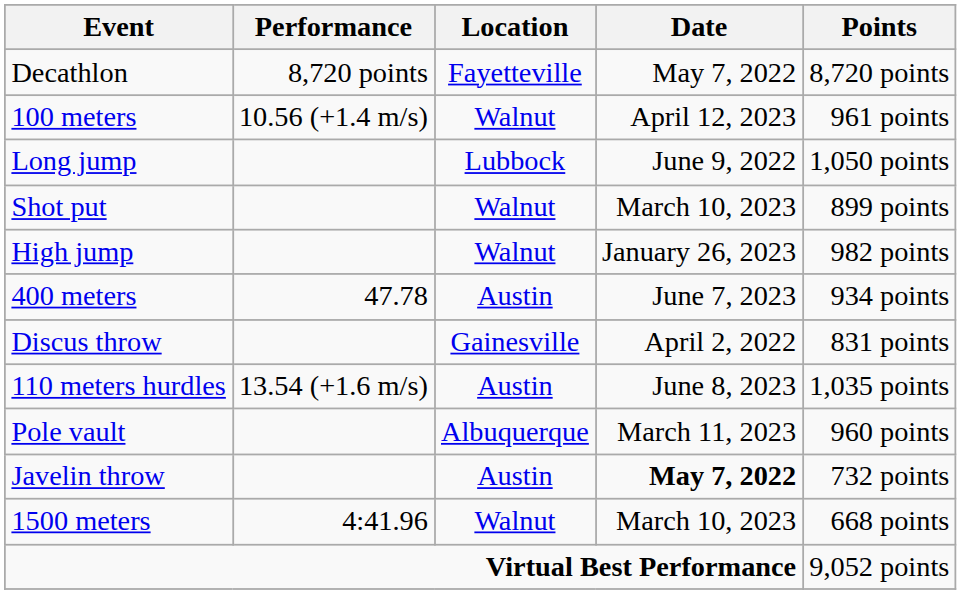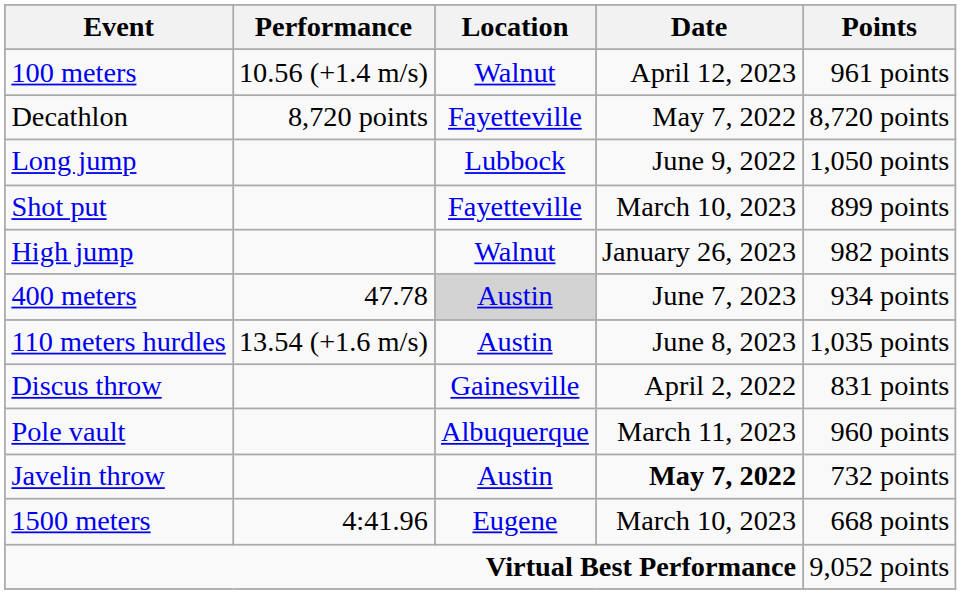 <table class="wikitable">
 <tr>
 <th>Event</th>
 <th>Performance</th>
 <th>Location</th>
 <th>Date</th>
 <th>Points</th>
 </tr>
 <tr>
+<td><a href='#'>100 meters</a></td>
+<td align=right>10.56 (+1.4 m/s)</td>
+<td align=center><a href='#'>Walnut</a></td>
+<td align=right>April 12, 2023</td>
+<td align=right>961 points</td>
+</tr>
+<tr>
 <td>Decathlon</td>
 <td align=right>8,720 points</td>
 <td align=center><a href='#'>Fayetteville</a></td>
 <td align=right>May 7, 2022</td>
 <td align=right>8,720 points</td>
-</tr>
-<tr>
-<td><a href='#'>100 meters</a></td>
-<td align=right>10.56 (+1.4 m/s)</td>
-<td align=center><a href='#'>Walnut</a></td>
-<td align=right>April 12, 2023</td>
-<td align=right>961 points</td>
 </tr>
 <tr>
 <td><a href='#'>Long jump</a></td>
 <td align=right></td>
 <td align=center><a href='#'>Lubbock</a></td>
 <td align=right>June 9, 2022</td>
 <td align=right>1,050 points</td>
 </tr>
 <tr>
 <td><a href='#'>Shot put</a></td>
 <td align=right></td>
-<td align=center><a href='#'>Walnut</a></td>
+<td align=center><a href='#'>Fayetteville</a></td>
 <td align=right>March 10, 2023</td>
 <td align=right>899 points</td>
 </tr>
 <tr>
 <td><a href='#'>High jump</a></td>
 <td align=right></td>
 <td align=center><a href='#'>Walnut</a></td>
 <td align=right>January 26, 2023</td>
 <td align=right>982 points</td>
 </tr>
 <tr>
 <td><a href='#'>400 meters</a></td>
 <td align=right>47.78</td>
-<td align=center><a href='#'>Austin</a></td>
+<td align=center style="background: lightgrey;"><a href='#'>Austin</a></td>
 <td align=right>June 7, 2023</td>
 <td align=right>934 points</td>
+</tr>
+<tr>
+<td><a href='#'>110 meters hurdles</a></td>
+<td align=right>13.54 (+1.6 m/s)</td>
+<td align=center><a href='#'>Austin</a></td>
+<td align=right>June 8, 2023</td>
+<td align=right>1,035 points</td>
 </tr>
 <tr>
 <td><a href='#'>Discus throw</a></td>
 <td align=right></td>
 <td align=center><a href='#'>Gainesville</a></td>
 <td align=right>April 2, 2022</td>
 <td align=right>831 points</td>
-</tr>
-<tr>
-<td><a href='#'>110 meters hurdles</a></td>
-<td align=right>13.54 (+1.6 m/s)</td>
-<td align=center><a href='#'>Austin</a></td>
-<td align=right>June 8, 2023</td>
-<td align=right>1,035 points</td>
 </tr>
 <tr>
 <td><a href='#'>Pole vault</a></td>
 <td align=right></td>
 <td align=center><a href='#'>Albuquerque</a></td>
 <td align=right>March 11, 2023</td>
 <td align=right>960 points</td>
 </tr>
 <tr>
 <td><a href='#'>Javelin throw</a></td>
 <td align=right></td>
 <td align=center><a href='#'>Austin</a></td>
 <td align=right><strong>May 7, 2022</strong></td>
 <td align=right>732 points</td>
 </tr>
 <tr>
 <td><a href='#'>1500 meters</a></td>
 <td align=right>4:41.96</td>
-<td align=center><a href='#'>Walnut</a></td>
+<td align=center><a href='#'>Eugene</a></td>
 <td align=right>March 10, 2023</td>
 <td align=right>668 points</td>
 </tr>
 <tr>
 <td colspan=4 align=right><strong>Virtual Best Performance</strong></td>
 <td align=right>9,052 points</td>
 </tr>
 </table>
